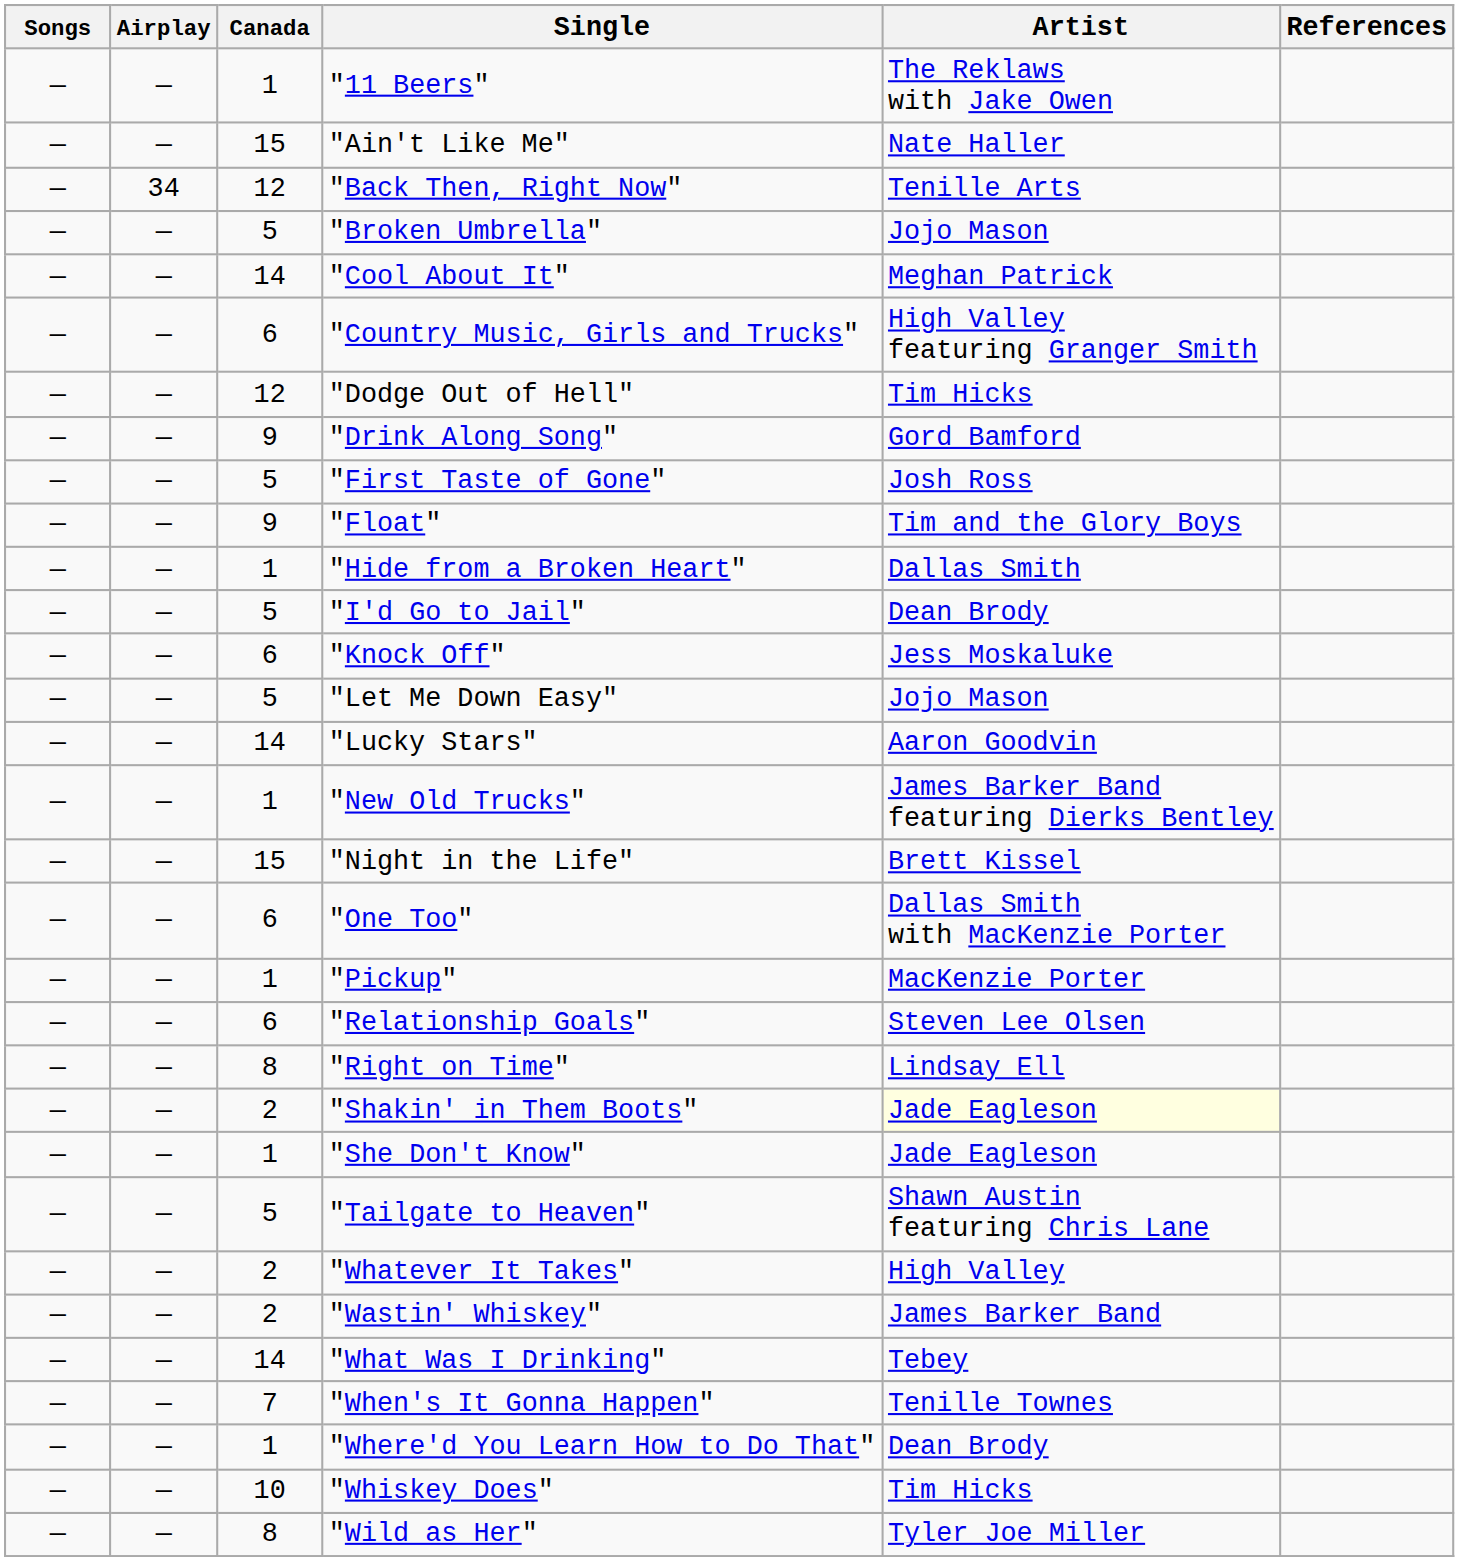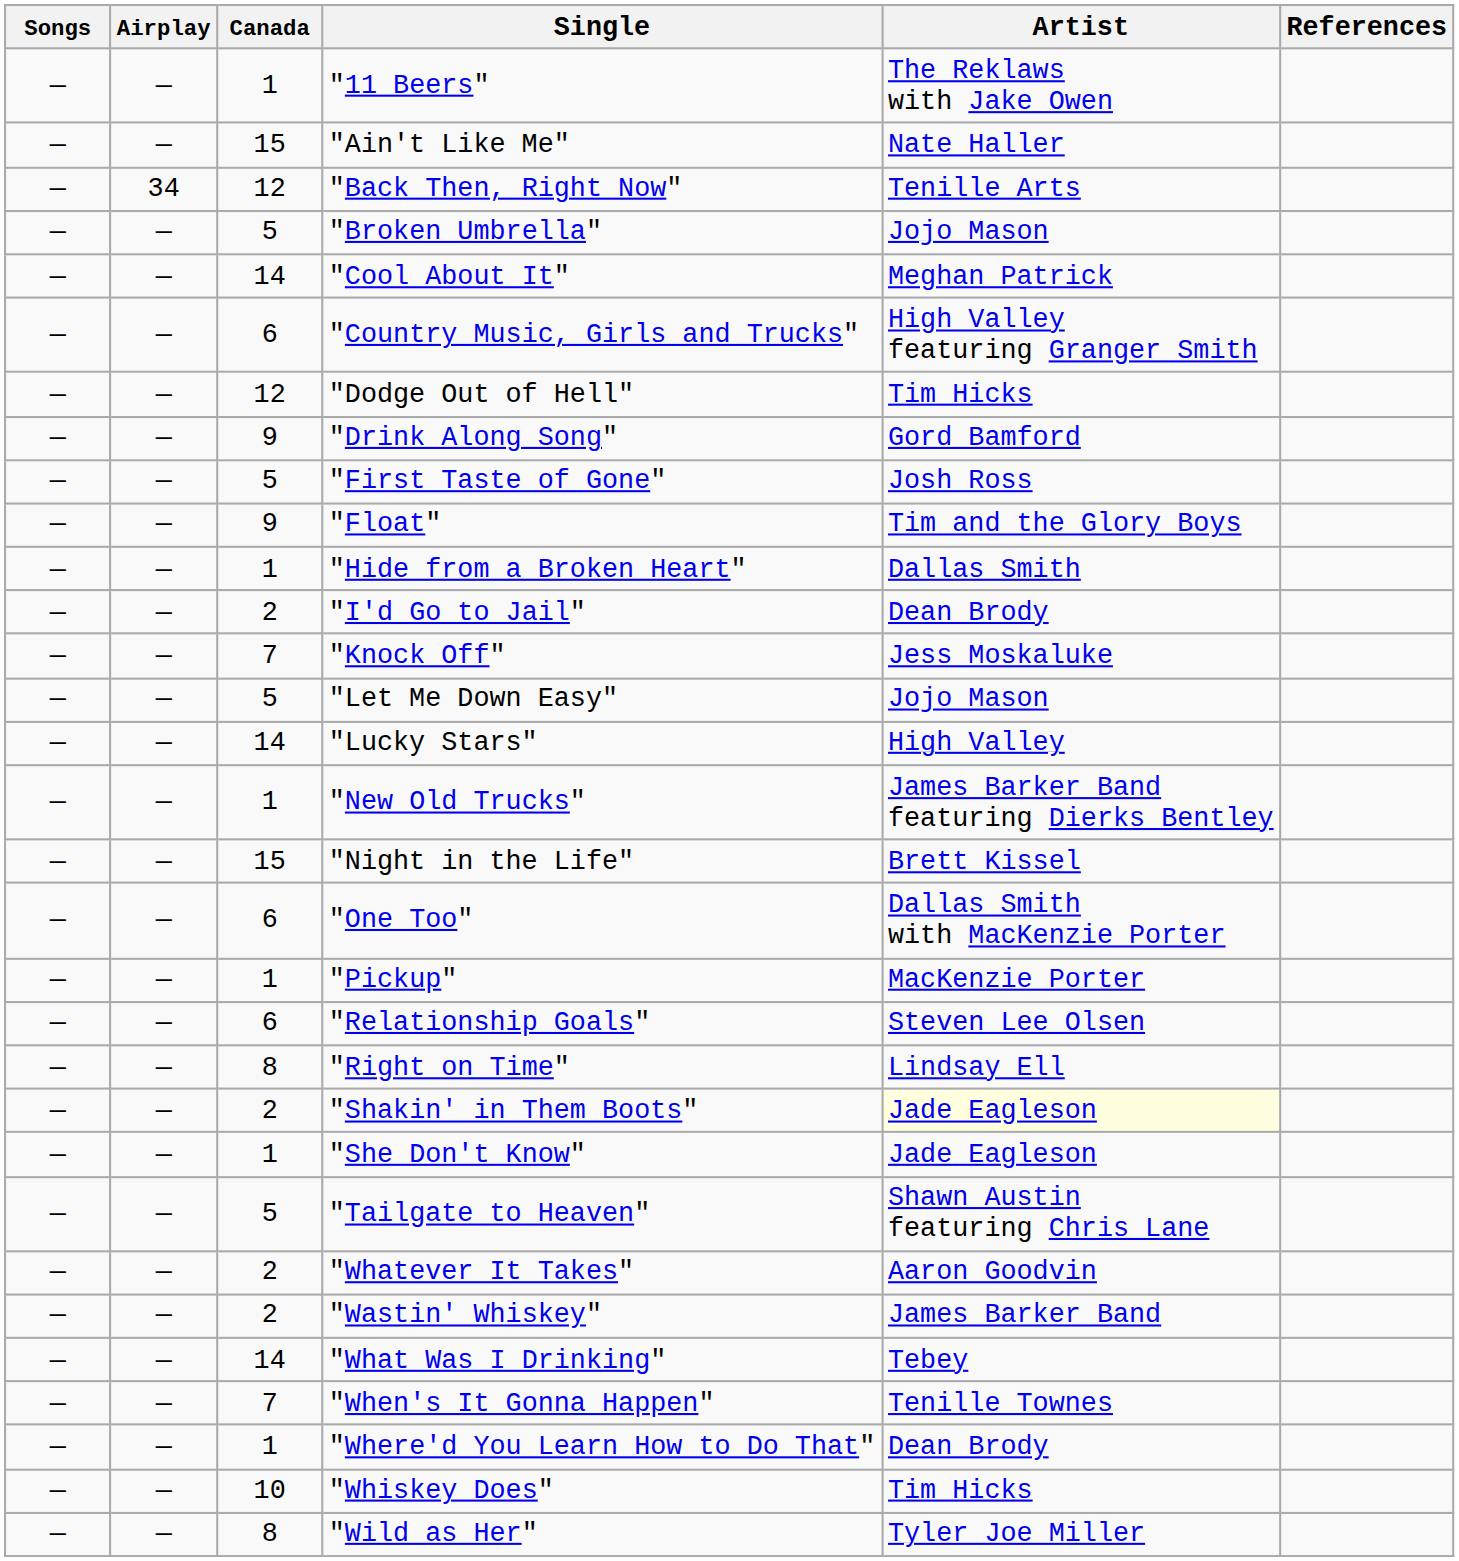 <table class="wikitable sortable">
 <tr>
 <th style="width:45px;"><small>Songs</small></th>
 <th style="width:45px;"><small>Airplay</small></th>
 <th style="width:45px;"><small>Canada</small></th>
 <th style="width:auto;">Single</th>
 <th style="width:auto;">Artist</th>
 <th style="width:auto;">References</th>
 </tr>
 <tr>
 <td align=center>—</td>
 <td align=center>—</td>
 <td align=center>1</td>
 <td>"<a href='#'>11 Beers</a>"</td>
 <td><a href='#'>The Reklaws</a> <br>with <a href='#'>Jake Owen</a></td>
 <td></td>
 </tr>
 <tr>
 <td align=center>—</td>
 <td align=center>—</td>
 <td align=center>15</td>
 <td>"Ain't Like Me"</td>
 <td><a href='#'>Nate Haller</a></td>
 <td></td>
 </tr>
 <tr>
 <td align=center>—</td>
 <td align=center>34</td>
 <td align=center>12</td>
 <td>"<a href='#'>Back Then, Right Now</a>"</td>
 <td><a href='#'>Tenille Arts</a></td>
 <td></td>
 </tr>
 <tr>
 <td align=center>—</td>
 <td align=center>—</td>
 <td align=center>5</td>
 <td>"<a href='#'>Broken Umbrella</a>"</td>
 <td><a href='#'>Jojo Mason</a></td>
 <td></td>
 </tr>
 <tr>
 <td align=center>—</td>
 <td align=center>—</td>
 <td align=center>14</td>
 <td>"<a href='#'>Cool About It</a>"</td>
 <td><a href='#'>Meghan Patrick</a></td>
 <td></td>
 </tr>
 <tr>
 <td align=center>—</td>
 <td align=center>—</td>
 <td align=center>6</td>
 <td>"<a href='#'>Country Music, Girls and Trucks</a>"</td>
 <td><a href='#'>High Valley</a> <br> featuring <a href='#'>Granger Smith</a></td>
 <td></td>
 </tr>
 <tr>
 <td align=center>—</td>
 <td align=center>—</td>
 <td align=center>12</td>
 <td>"Dodge Out of Hell"</td>
 <td><a href='#'>Tim Hicks</a></td>
 <td></td>
 </tr>
 <tr>
 <td align=center>—</td>
 <td align=center>—</td>
 <td align=center>9</td>
 <td>"<a href='#'>Drink Along Song</a>"</td>
 <td><a href='#'>Gord Bamford</a></td>
 <td></td>
 </tr>
 <tr>
 <td align=center>—</td>
 <td align=center>—</td>
 <td align=center>5</td>
 <td>"<a href='#'>First Taste of Gone</a>"</td>
 <td><a href='#'>Josh Ross</a></td>
 <td></td>
 </tr>
 <tr>
 <td align=center>—</td>
 <td align=center>—</td>
 <td align=center>9</td>
 <td>"<a href='#'>Float</a>"</td>
 <td><a href='#'>Tim and the Glory Boys</a></td>
 <td></td>
 </tr>
 <tr>
 <td align=center>—</td>
 <td align=center>—</td>
 <td align=center>1</td>
 <td>"<a href='#'>Hide from a Broken Heart</a>"</td>
 <td><a href='#'>Dallas Smith</a></td>
 <td></td>
 </tr>
 <tr>
 <td align=center>—</td>
 <td align=center>—</td>
-<td align=center>5</td>
+<td align=center>2</td>
 <td>"<a href='#'>I'd Go to Jail</a>"</td>
 <td><a href='#'>Dean Brody</a></td>
 <td></td>
 </tr>
 <tr>
 <td align=center>—</td>
 <td align=center>—</td>
-<td align=center>6</td>
+<td align=center>7</td>
 <td>"<a href='#'>Knock Off</a>"</td>
 <td><a href='#'>Jess Moskaluke</a></td>
 <td></td>
 </tr>
 <tr>
 <td align=center>—</td>
 <td align=center>—</td>
 <td align=center>5</td>
 <td>"Let Me Down Easy"</td>
 <td><a href='#'>Jojo Mason</a></td>
 <td></td>
 </tr>
 <tr>
 <td align=center>—</td>
 <td align=center>—</td>
 <td align=center>14</td>
 <td>"Lucky Stars"</td>
-<td><a href='#'>Aaron Goodvin</a></td>
+<td><a href='#'>High Valley</a></td>
 <td></td>
 </tr>
 <tr>
 <td align=center>—</td>
 <td align=center>—</td>
 <td align=center>1</td>
 <td>"<a href='#'>New Old Trucks</a>"</td>
 <td><a href='#'>James Barker Band</a> <br> featuring <a href='#'>Dierks Bentley</a></td>
 <td></td>
 </tr>
 <tr>
 <td align=center>—</td>
 <td align=center>—</td>
 <td align=center>15</td>
 <td>"Night in the Life"</td>
 <td><a href='#'>Brett Kissel</a></td>
 <td></td>
 </tr>
 <tr>
 <td align=center>—</td>
 <td align=center>—</td>
 <td align=center>6</td>
 <td>"<a href='#'>One Too</a>"</td>
 <td><a href='#'>Dallas Smith</a> <br> with <a href='#'>MacKenzie Porter</a></td>
 <td></td>
 </tr>
 <tr>
 <td align=center>—</td>
 <td align=center>—</td>
 <td align=center>1</td>
 <td>"<a href='#'>Pickup</a>"</td>
 <td><a href='#'>MacKenzie Porter</a></td>
 <td></td>
 </tr>
 <tr>
 <td align=center>—</td>
 <td align=center>—</td>
 <td align=center>6</td>
 <td>"<a href='#'>Relationship Goals</a>"</td>
 <td><a href='#'>Steven Lee Olsen</a></td>
 <td></td>
 </tr>
 <tr>
 <td align=center>—</td>
 <td align=center>—</td>
 <td align=center>8</td>
 <td>"<a href='#'>Right on Time</a>"</td>
 <td><a href='#'>Lindsay Ell</a></td>
 <td></td>
 </tr>
 <tr>
 <td align=center>—</td>
 <td align=center>—</td>
 <td align=center>2</td>
 <td>"<a href='#'>Shakin' in Them Boots</a>"</td>
 <td style="background: lightyellow;"><a href='#'>Jade Eagleson</a></td>
 <td></td>
 </tr>
 <tr>
 <td align=center>—</td>
 <td align=center>—</td>
 <td align=center>1</td>
 <td>"<a href='#'>She Don't Know</a>"</td>
 <td><a href='#'>Jade Eagleson</a></td>
 <td></td>
 </tr>
 <tr>
 <td align=center>—</td>
 <td align=center>—</td>
 <td align=center>5</td>
 <td>"<a href='#'>Tailgate to Heaven</a>"</td>
 <td><a href='#'>Shawn Austin</a> <br> featuring <a href='#'>Chris Lane</a></td>
 <td></td>
 </tr>
 <tr>
 <td align=center>—</td>
 <td align=center>—</td>
 <td align=center>2</td>
 <td>"<a href='#'>Whatever It Takes</a>"</td>
-<td><a href='#'>High Valley</a></td>
+<td><a href='#'>Aaron Goodvin</a></td>
 <td></td>
 </tr>
 <tr>
 <td align=center>—</td>
 <td align=center>—</td>
 <td align=center>2</td>
 <td>"<a href='#'>Wastin' Whiskey</a>"</td>
 <td><a href='#'>James Barker Band</a></td>
 <td></td>
 </tr>
 <tr>
 <td align=center>—</td>
 <td align=center>—</td>
 <td align=center>14</td>
 <td>"<a href='#'>What Was I Drinking</a>"</td>
 <td><a href='#'>Tebey</a></td>
 <td></td>
 </tr>
 <tr>
 <td align=center>—</td>
 <td align=center>—</td>
 <td align=center>7</td>
 <td>"<a href='#'>When's It Gonna Happen</a>"</td>
 <td><a href='#'>Tenille Townes</a></td>
 <td></td>
 </tr>
 <tr>
 <td align=center>—</td>
 <td align=center>—</td>
 <td align=center>1</td>
 <td>"<a href='#'>Where'd You Learn How to Do That</a>"</td>
 <td><a href='#'>Dean Brody</a></td>
 <td></td>
 </tr>
 <tr>
 <td align=center>—</td>
 <td align=center>—</td>
 <td align=center>10</td>
 <td>"<a href='#'>Whiskey Does</a>"</td>
 <td><a href='#'>Tim Hicks</a></td>
 <td></td>
 </tr>
 <tr>
 <td align=center>—</td>
 <td align=center>—</td>
 <td align=center>8</td>
 <td>"<a href='#'>Wild as Her</a>"</td>
 <td><a href='#'>Tyler Joe Miller</a></td>
 <td></td>
 </tr>
 <tr>
 </tr>
 </table>
